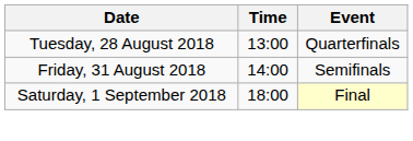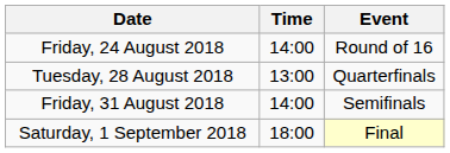 <table class="wikitable" style="text-align:center;">
 <tr>
 <th width=220>Date</th>
 <th width=50>Time</th>
 <th width=100>Event</th>
+</tr>
+<tr>
+<td>Friday, 24 August 2018</td>
+<td>14:00</td>
+<td>Round of 16</td>
 </tr>
 <tr>
 <td>Tuesday, 28 August 2018</td>
 <td>13:00</td>
 <td>Quarterfinals</td>
 </tr>
 <tr>
 <td>Friday, 31 August 2018</td>
 <td>14:00</td>
 <td>Semifinals</td>
 </tr>
 <tr>
 <td>Saturday, 1 September 2018</td>
 <td>18:00</td>
 <td bgcolor=ffffcc>Final</td>
 </tr>
 </table>
